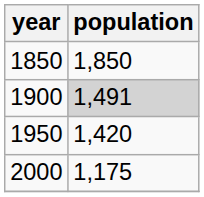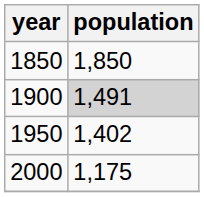 <table class="wikitable">
 <tr>
 <th>year</th>
 <th>population</th>
 </tr>
 <tr>
 <td>1850</td>
 <td>1,850</td>
 </tr>
 <tr>
 <td>1900</td>
 <td style="background: lightgrey;">1,491</td>
 </tr>
 <tr>
 <td>1950</td>
-<td>1,420</td>
+<td>1,402</td>
 </tr>
 <tr>
 <td>2000</td>
 <td>1,175</td>
 </tr>
 <tr>
 </tr>
 </table>
